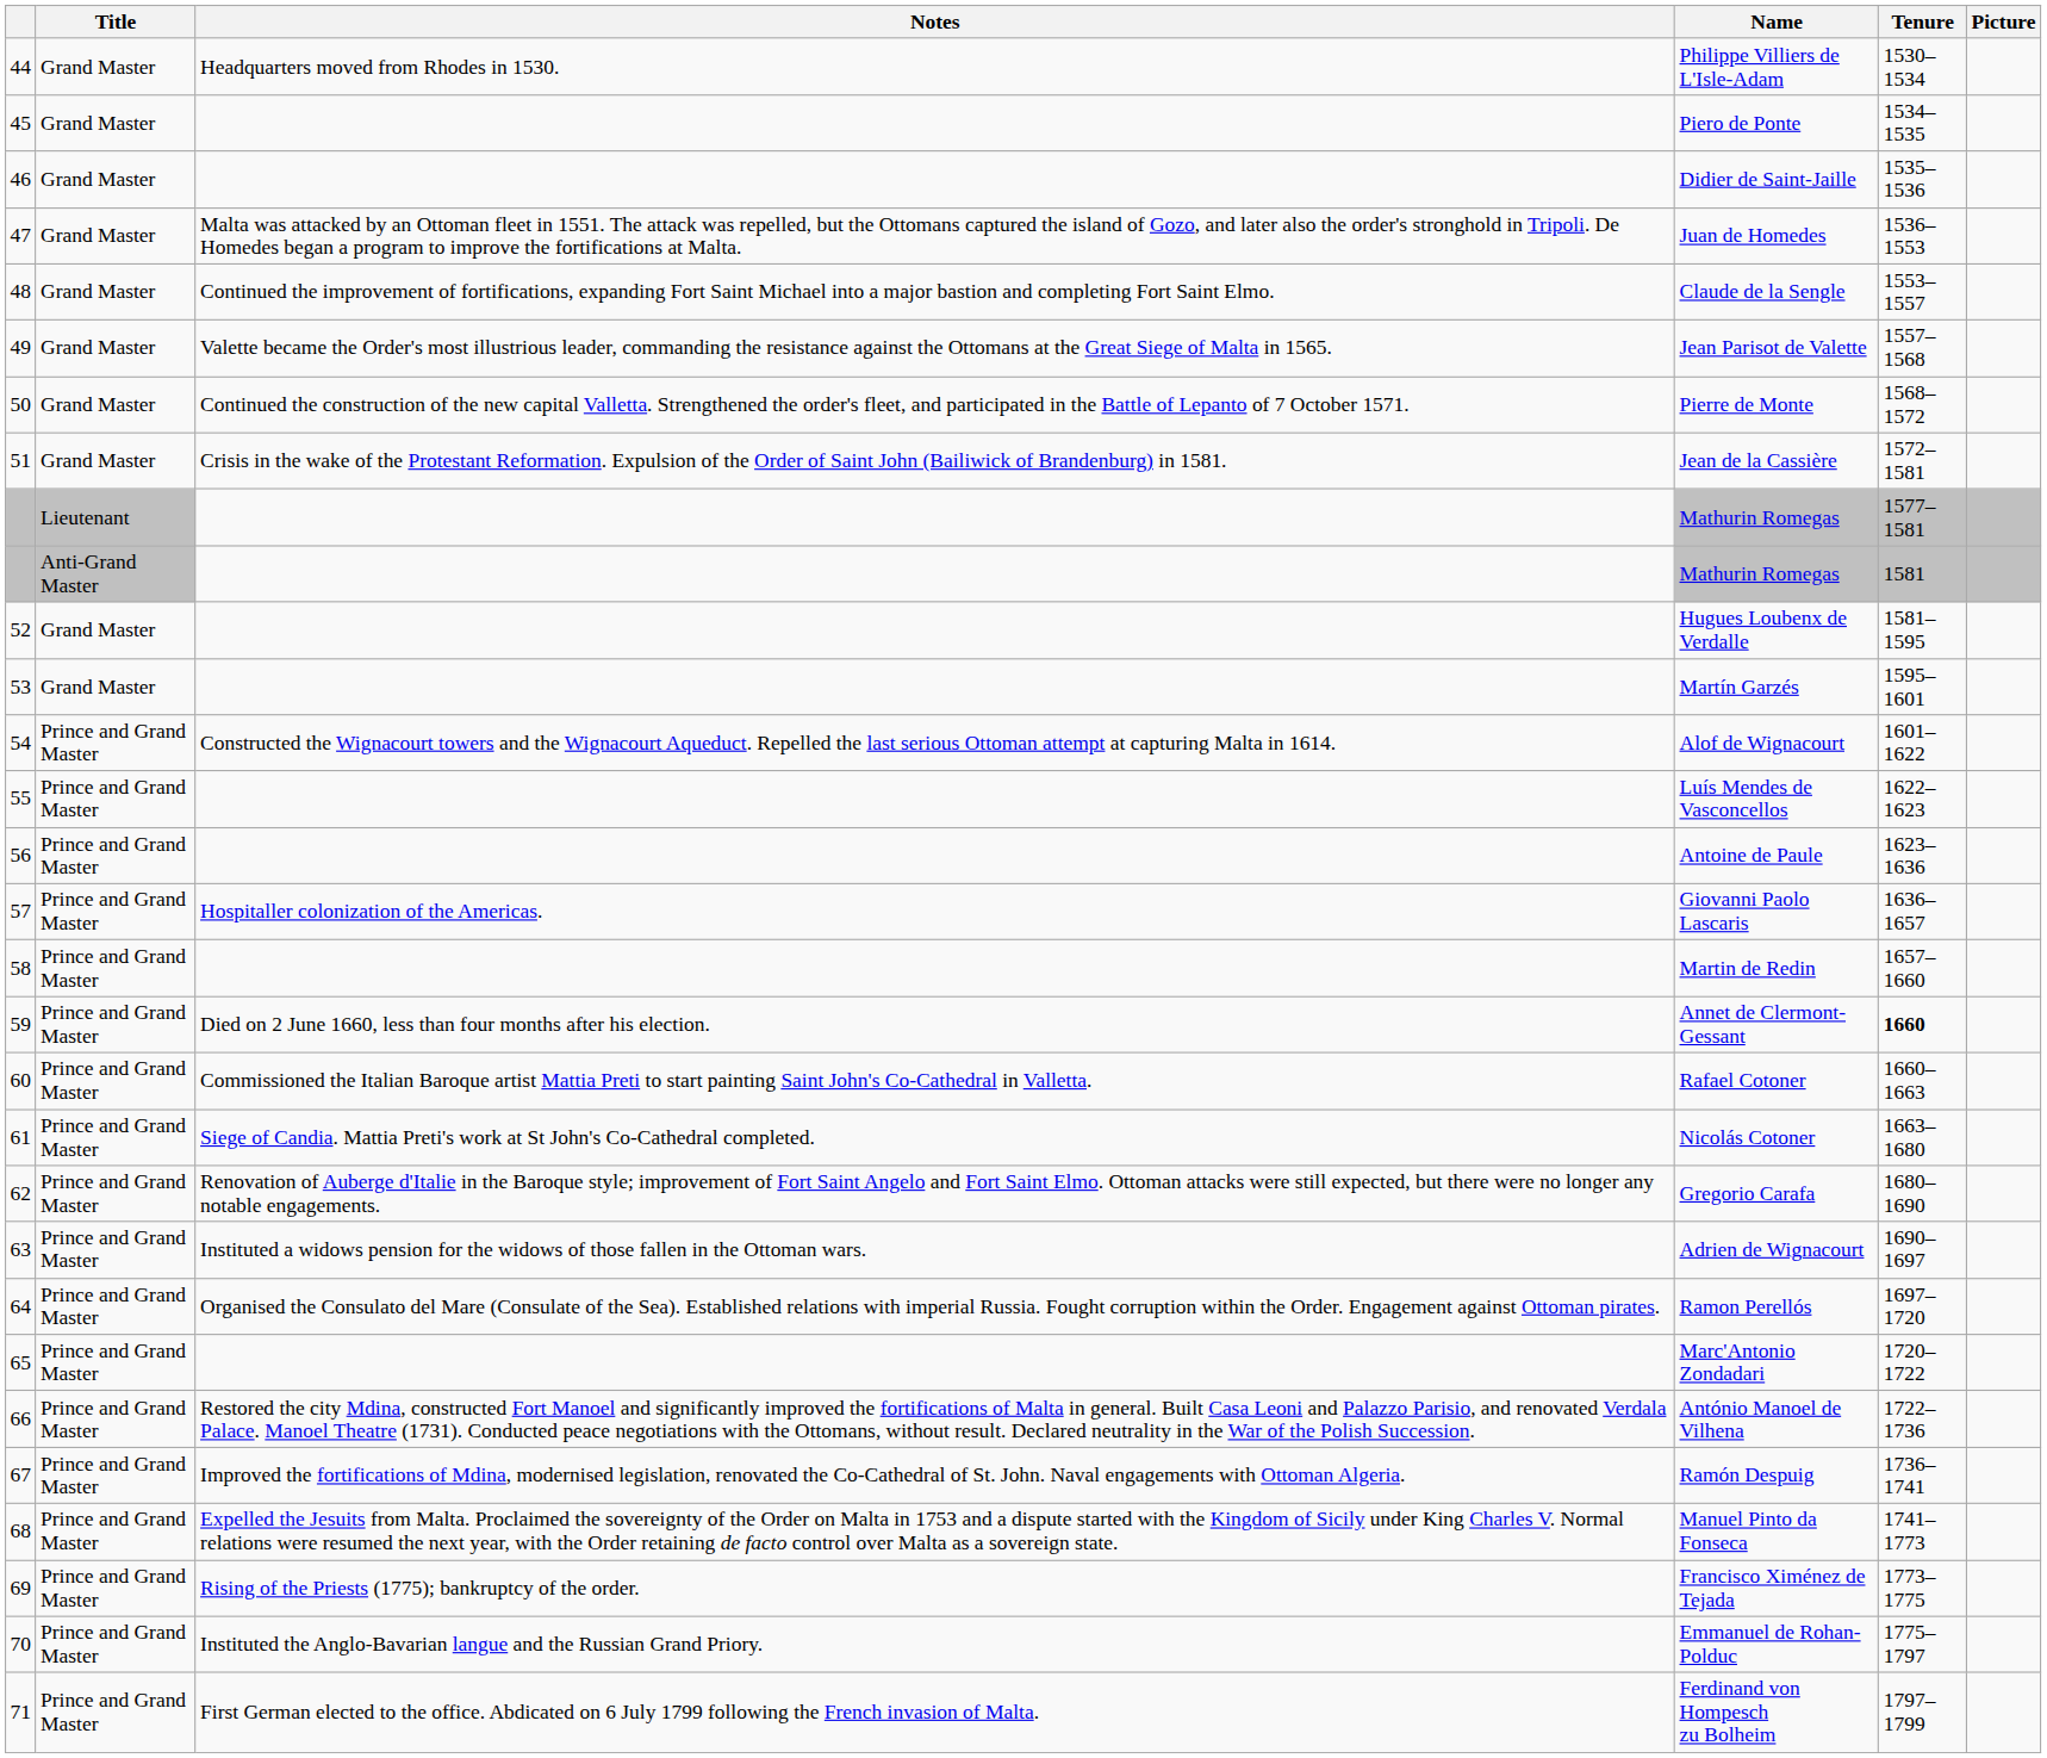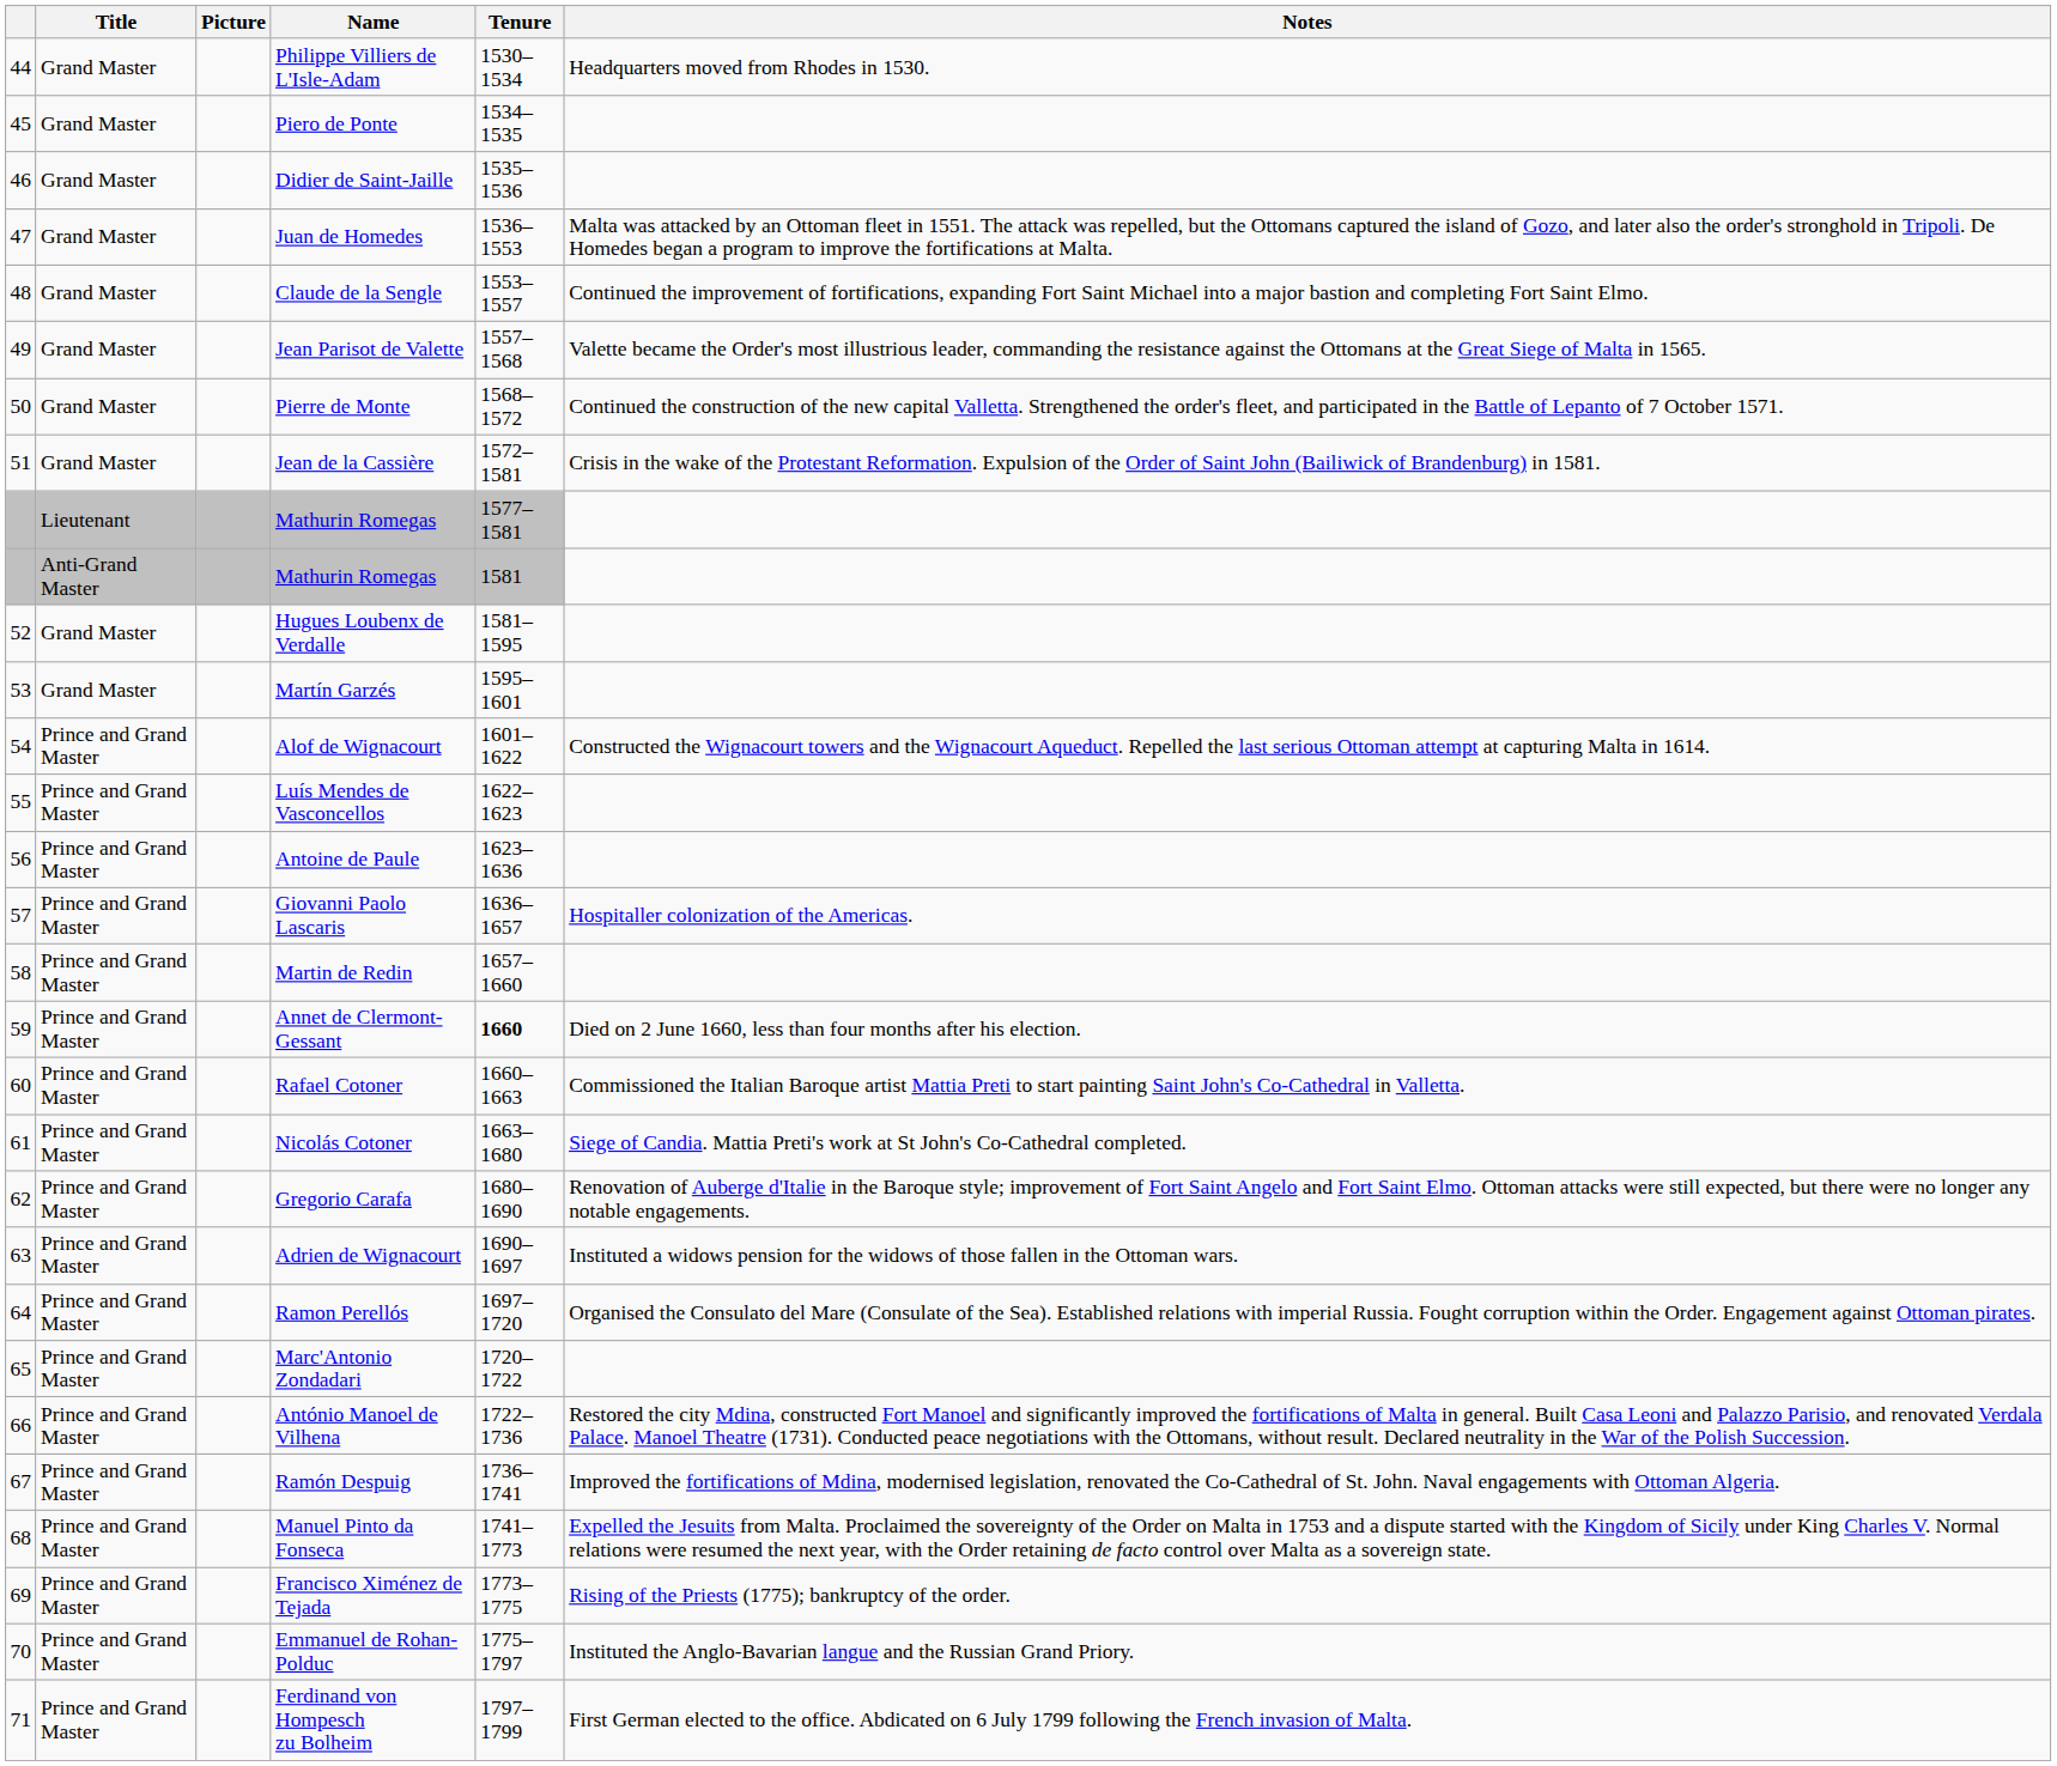 <table class="wikitable">
 <tr>
 <th></th>
 <th>Title</th>
-<th>Notes</th>
+<th>Picture</th>
 <th>Name</th>
 <th>Tenure</th>
-<th>Picture</th>
+<th>Notes</th>
 </tr>
 <tr>
 <td>44</td>
 <td>Grand Master</td>
-<td>Headquarters moved from Rhodes in 1530.</td>
+<td></td>
 <td><a href='#'>Philippe Villiers de L'Isle-Adam</a></td>
 <td>1530–1534</td>
-<td></td>
+<td>Headquarters moved from Rhodes in 1530.</td>
 </tr>
 <tr>
 <td>45</td>
 <td>Grand Master</td>
 <td></td>
 <td><a href='#'>Piero de Ponte</a></td>
 <td>1534–1535</td>
 <td></td>
 </tr>
 <tr>
 <td>46</td>
 <td>Grand Master</td>
 <td></td>
 <td><a href='#'>Didier de Saint-Jaille</a></td>
 <td>1535–1536</td>
 <td></td>
 </tr>
 <tr>
 <td>47</td>
 <td>Grand Master</td>
-<td>Malta was attacked by an Ottoman fleet in 1551. The attack was repelled, but the Ottomans captured the island of <a href='#'>Gozo</a>, and later also the order's stronghold in <a href='#'>Tripoli</a>. De Homedes began a program to improve the fortifications at Malta.</td>
+<td></td>
 <td><a href='#'>Juan de Homedes</a></td>
 <td>1536–1553</td>
-<td></td>
+<td>Malta was attacked by an Ottoman fleet in 1551. The attack was repelled, but the Ottomans captured the island of <a href='#'>Gozo</a>, and later also the order's stronghold in <a href='#'>Tripoli</a>. De Homedes began a program to improve the fortifications at Malta.</td>
 </tr>
 <tr>
 <td>48</td>
 <td>Grand Master</td>
-<td>Continued the improvement of fortifications, expanding Fort Saint Michael into a major bastion and completing Fort Saint Elmo.</td>
+<td></td>
 <td><a href='#'>Claude de la Sengle</a></td>
 <td>1553–1557</td>
-<td></td>
+<td>Continued the improvement of fortifications, expanding Fort Saint Michael into a major bastion and completing Fort Saint Elmo.</td>
 </tr>
 <tr>
 <td>49</td>
 <td>Grand Master</td>
-<td>Valette became the Order's most illustrious leader, commanding the resistance against the Ottomans at the <a href='#'>Great Siege of Malta</a> in 1565.</td>
+<td></td>
 <td><a href='#'>Jean Parisot de Valette</a></td>
 <td>1557–1568</td>
-<td></td>
+<td>Valette became the Order's most illustrious leader, commanding the resistance against the Ottomans at the <a href='#'>Great Siege of Malta</a> in 1565.</td>
 </tr>
 <tr>
 <td>50</td>
 <td>Grand Master</td>
-<td>Continued the construction of the new capital <a href='#'>Valletta</a>. Strengthened the order's fleet, and participated in the <a href='#'>Battle of Lepanto</a> of 7 October 1571.</td>
+<td></td>
 <td><a href='#'>Pierre de Monte</a></td>
 <td>1568–1572</td>
-<td></td>
+<td>Continued the construction of the new capital <a href='#'>Valletta</a>. Strengthened the order's fleet, and participated in the <a href='#'>Battle of Lepanto</a> of 7 October 1571.</td>
 </tr>
 <tr>
 <td>51</td>
 <td>Grand Master</td>
-<td>Crisis in the wake of the <a href='#'>Protestant Reformation</a>. Expulsion of the <a href='#'>Order of Saint John (Bailiwick of Brandenburg)</a> in 1581.</td>
+<td></td>
 <td><a href='#'>Jean de la Cassière</a></td>
 <td>1572–1581</td>
+<td>Crisis in the wake of the <a href='#'>Protestant Reformation</a>. Expulsion of the <a href='#'>Order of Saint John (Bailiwick of Brandenburg)</a> in 1581.</td>
+</tr>
+<tr>
+<td bgcolor="#C0C0C0"></td>
+<td bgcolor="#C0C0C0">Lieutenant</td>
+<td bgcolor="#C0C0C0"></td>
+<td bgcolor="#C0C0C0"><a href='#'>Mathurin Romegas</a></td>
+<td bgcolor="#C0C0C0">1577–1581</td>
 <td></td>
 </tr>
 <tr>
 <td bgcolor="#C0C0C0"></td>
-<td bgcolor="#C0C0C0">Lieutenant</td>
-<td></td>
-<td bgcolor="#C0C0C0"><a href='#'>Mathurin Romegas</a></td>
-<td bgcolor="#C0C0C0">1577–1581</td>
+<td bgcolor="#C0C0C0">Anti-Grand Master</td>
 <td bgcolor="#C0C0C0"></td>
-</tr>
-<tr>
-<td bgcolor="#C0C0C0"></td>
-<td bgcolor="#C0C0C0">Anti-Grand Master</td>
-<td></td>
 <td bgcolor="#C0C0C0"><a href='#'>Mathurin Romegas</a></td>
 <td bgcolor="#C0C0C0">1581</td>
-<td bgcolor="#C0C0C0"></td>
+<td></td>
 </tr>
 <tr>
 <td>52</td>
 <td>Grand Master</td>
 <td></td>
 <td><a href='#'>Hugues Loubenx de Verdalle</a></td>
 <td>1581–1595</td>
 <td></td>
 </tr>
 <tr>
 <td>53</td>
 <td>Grand Master</td>
 <td></td>
 <td><a href='#'>Martín Garzés</a></td>
 <td>1595–1601</td>
 <td></td>
 </tr>
 <tr>
 <td>54</td>
 <td>Prince and Grand Master</td>
-<td>Constructed the <a href='#'>Wignacourt towers</a> and the <a href='#'>Wignacourt Aqueduct</a>. Repelled the <a href='#'>last serious Ottoman attempt</a> at capturing Malta in 1614.</td>
+<td></td>
 <td><a href='#'>Alof de Wignacourt</a></td>
 <td>1601–1622</td>
-<td></td>
+<td>Constructed the <a href='#'>Wignacourt towers</a> and the <a href='#'>Wignacourt Aqueduct</a>. Repelled the <a href='#'>last serious Ottoman attempt</a> at capturing Malta in 1614.</td>
 </tr>
 <tr>
 <td>55</td>
 <td>Prince and Grand Master</td>
 <td></td>
 <td><a href='#'>Luís Mendes de Vasconcellos</a></td>
 <td>1622–1623</td>
 <td></td>
 </tr>
 <tr>
 <td>56</td>
 <td>Prince and Grand Master</td>
 <td></td>
 <td><a href='#'>Antoine de Paule</a></td>
 <td>1623–1636</td>
 <td></td>
 </tr>
 <tr>
 <td>57</td>
 <td>Prince and Grand Master</td>
-<td><a href='#'>Hospitaller colonization of the Americas</a>.</td>
+<td></td>
 <td><a href='#'>Giovanni Paolo Lascaris</a></td>
 <td>1636–1657</td>
-<td></td>
+<td><a href='#'>Hospitaller colonization of the Americas</a>.</td>
 </tr>
 <tr>
 <td>58</td>
 <td>Prince and Grand Master</td>
 <td></td>
 <td><a href='#'>Martin de Redin</a></td>
 <td>1657–1660</td>
 <td></td>
 </tr>
 <tr>
 <td>59</td>
 <td>Prince and Grand Master</td>
-<td>Died on 2 June 1660, less than four months after his election.</td>
+<td></td>
 <td><a href='#'>Annet de Clermont-Gessant</a></td>
 <td><strong>1660</strong></td>
-<td></td>
+<td>Died on 2 June 1660, less than four months after his election.</td>
 </tr>
 <tr>
 <td>60</td>
 <td>Prince and Grand Master</td>
-<td>Commissioned the Italian Baroque artist <a href='#'>Mattia Preti</a> to start painting <a href='#'>Saint John's Co-Cathedral</a> in <a href='#'>Valletta</a>.</td>
+<td></td>
 <td><a href='#'>Rafael Cotoner</a></td>
 <td>1660–1663</td>
-<td></td>
+<td>Commissioned the Italian Baroque artist <a href='#'>Mattia Preti</a> to start painting <a href='#'>Saint John's Co-Cathedral</a> in <a href='#'>Valletta</a>.</td>
 </tr>
 <tr>
 <td>61</td>
 <td>Prince and Grand Master</td>
-<td><a href='#'>Siege of Candia</a>. Mattia Preti's work at St John's Co-Cathedral completed.</td>
+<td></td>
 <td><a href='#'>Nicolás Cotoner</a></td>
 <td>1663–1680</td>
-<td></td>
+<td><a href='#'>Siege of Candia</a>. Mattia Preti's work at St John's Co-Cathedral completed.</td>
 </tr>
 <tr>
 <td>62</td>
 <td>Prince and Grand Master</td>
-<td>Renovation of <a href='#'>Auberge d'Italie</a>  in the Baroque style; improvement of <a href='#'>Fort Saint Angelo</a> and <a href='#'>Fort Saint Elmo</a>. Ottoman attacks were still expected, but there were no longer any notable engagements.</td>
+<td></td>
 <td><a href='#'>Gregorio Carafa</a></td>
 <td>1680–1690</td>
-<td></td>
+<td>Renovation of <a href='#'>Auberge d'Italie</a>  in the Baroque style; improvement of <a href='#'>Fort Saint Angelo</a> and <a href='#'>Fort Saint Elmo</a>. Ottoman attacks were still expected, but there were no longer any notable engagements.</td>
 </tr>
 <tr>
 <td>63</td>
 <td>Prince and Grand Master</td>
-<td>Instituted a widows pension for the widows of those fallen in the Ottoman wars.</td>
+<td></td>
 <td><a href='#'>Adrien de Wignacourt</a></td>
 <td>1690–1697</td>
-<td></td>
+<td>Instituted a widows pension for the widows of those fallen in the Ottoman wars.</td>
 </tr>
 <tr>
 <td>64</td>
 <td>Prince and Grand Master</td>
-<td>Organised the Consulato del Mare (Consulate of the Sea). Established relations with imperial Russia. Fought corruption within the Order. Engagement against <a href='#'>Ottoman pirates</a>.</td>
+<td></td>
 <td><a href='#'>Ramon Perellós</a></td>
 <td>1697–1720</td>
-<td></td>
+<td>Organised the Consulato del Mare (Consulate of the Sea). Established relations with imperial Russia. Fought corruption within the Order. Engagement against <a href='#'>Ottoman pirates</a>.</td>
 </tr>
 <tr>
 <td>65</td>
 <td>Prince and Grand Master</td>
 <td></td>
 <td><a href='#'>Marc'Antonio Zondadari</a></td>
 <td>1720–1722</td>
 <td></td>
 </tr>
 <tr>
 <td>66</td>
 <td>Prince and Grand Master</td>
-<td>Restored the city <a href='#'>Mdina</a>, constructed <a href='#'>Fort Manoel</a> and significantly improved the <a href='#'>fortifications of Malta</a> in general. Built <a href='#'>Casa Leoni</a> and <a href='#'>Palazzo Parisio</a>, and renovated  <a href='#'>Verdala Palace</a>. <a href='#'>Manoel Theatre</a> (1731). Conducted peace negotiations with the Ottomans, without result.  Declared neutrality in the <a href='#'>War of the Polish Succession</a>.</td>
+<td></td>
 <td><a href='#'>António Manoel de Vilhena</a></td>
 <td>1722–1736</td>
-<td></td>
+<td>Restored the city <a href='#'>Mdina</a>, constructed <a href='#'>Fort Manoel</a> and significantly improved the <a href='#'>fortifications of Malta</a> in general. Built <a href='#'>Casa Leoni</a> and <a href='#'>Palazzo Parisio</a>, and renovated  <a href='#'>Verdala Palace</a>. <a href='#'>Manoel Theatre</a> (1731). Conducted peace negotiations with the Ottomans, without result.  Declared neutrality in the <a href='#'>War of the Polish Succession</a>.</td>
 </tr>
 <tr>
 <td>67</td>
 <td>Prince and Grand Master</td>
-<td>Improved the <a href='#'>fortifications of Mdina</a>, modernised legislation, renovated the Co-Cathedral of St. John. Naval engagements with <a href='#'>Ottoman Algeria</a>.</td>
+<td></td>
 <td><a href='#'>Ramón Despuig</a></td>
 <td>1736–1741</td>
-<td></td>
+<td>Improved the <a href='#'>fortifications of Mdina</a>, modernised legislation, renovated the Co-Cathedral of St. John. Naval engagements with <a href='#'>Ottoman Algeria</a>.</td>
 </tr>
 <tr>
 <td>68</td>
 <td>Prince and Grand Master</td>
-<td><a href='#'>Expelled the Jesuits</a> from Malta. Proclaimed the sovereignty of the Order on Malta in 1753 and a dispute started with the <a href='#'>Kingdom of Sicily</a> under King <a href='#'>Charles V</a>. Normal relations were resumed the next year, with the Order retaining <em>de facto</em> control over Malta as a  sovereign state.</td>
+<td></td>
 <td><a href='#'>Manuel Pinto da Fonseca</a></td>
 <td>1741–1773</td>
-<td></td>
+<td><a href='#'>Expelled the Jesuits</a> from Malta. Proclaimed the sovereignty of the Order on Malta in 1753 and a dispute started with the <a href='#'>Kingdom of Sicily</a> under King <a href='#'>Charles V</a>. Normal relations were resumed the next year, with the Order retaining <em>de facto</em> control over Malta as a  sovereign state.</td>
 </tr>
 <tr>
 <td>69</td>
 <td>Prince and Grand Master</td>
-<td><a href='#'>Rising of the Priests</a> (1775); bankruptcy of the order.</td>
+<td></td>
 <td><a href='#'>Francisco Ximénez de Tejada</a></td>
 <td>1773–1775</td>
-<td></td>
+<td><a href='#'>Rising of the Priests</a> (1775); bankruptcy of the order.</td>
 </tr>
 <tr>
 <td>70</td>
 <td>Prince and Grand Master</td>
-<td>Instituted the Anglo-Bavarian <a href='#'>langue</a> and the Russian Grand Priory.</td>
+<td></td>
 <td><a href='#'>Emmanuel de Rohan-Polduc</a></td>
 <td>1775–1797</td>
-<td></td>
+<td>Instituted the Anglo-Bavarian <a href='#'>langue</a> and the Russian Grand Priory.</td>
 </tr>
 <tr>
 <td>71</td>
 <td>Prince and Grand Master</td>
-<td>First German elected to the office. Abdicated on 6 July 1799 following the <a href='#'>French invasion of Malta</a>.</td>
+<td></td>
 <td><a href='#'>Ferdinand von Hompesch <br>zu Bolheim</a></td>
 <td>1797–1799</td>
-<td></td>
+<td>First German elected to the office. Abdicated on 6 July 1799 following the <a href='#'>French invasion of Malta</a>.</td>
 </tr>
 </table>
